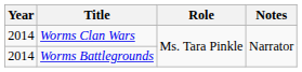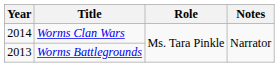 <table class="wikitable sortable">
 <tr>
 <th>Year</th>
 <th>Title</th>
 <th>Role</th>
 <th>Notes</th>
 </tr>
 <tr>
 <td>2014</td>
 <td><em><a href='#'>Worms Clan Wars</a></em></td>
 <td rowspan="2">Ms. Tara Pinkle</td>
 <td rowspan="2">Narrator</td>
 </tr>
 <tr>
-<td>2014</td>
+<td>2013</td>
 <td><em><a href='#'>Worms Battlegrounds</a></em></td>
 </tr>
 </table>
